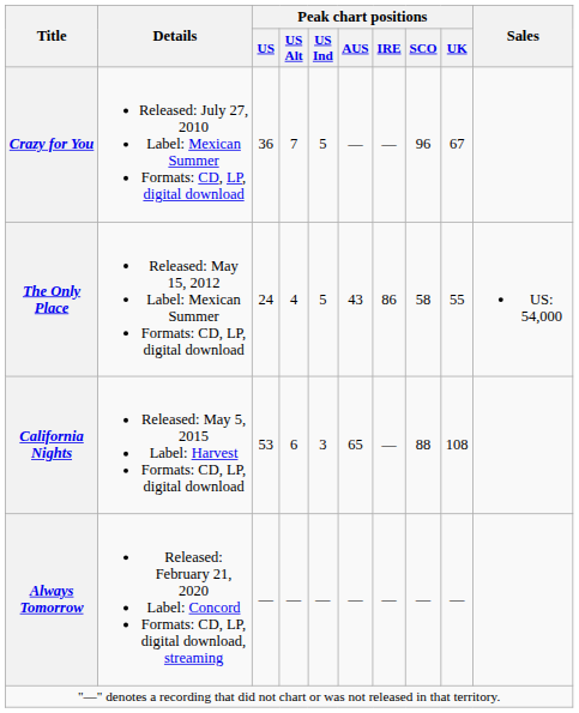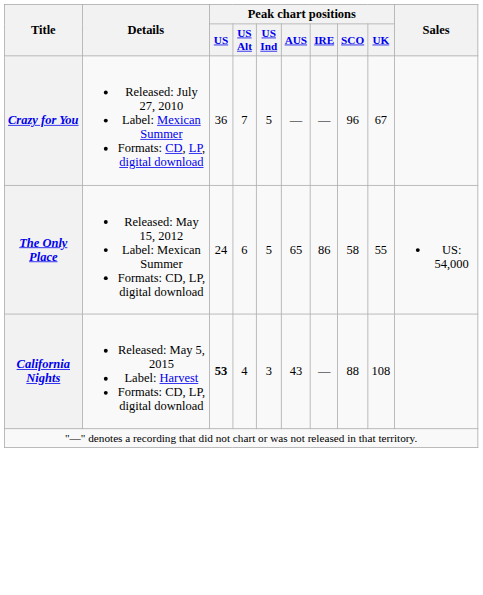 <table class="wikitable plainrowheaders" style="text-align:center;">
 <tr>
 <th scope="col" rowspan="2" style="width:10em;">Title</th>
 <th scope="col" rowspan="2" style="width:19em;">Details</th>
 <th scope="col" colspan="7">Peak chart positions</th>
 <th scope="col" rowspan="2" style="width:9em;">Sales</th>
 </tr>
 <tr>
 <th scope="col" style="width:2.5em;font-size:90%;"><a href='#'>US</a><br></th>
 <th scope="col" style="width:2.5em;font-size:90%;"><a href='#'>US Alt</a><br></th>
 <th scope="col" style="width:2.5em;font-size:90%;"><a href='#'>US Ind</a><br></th>
 <th scope="col" style="width:2.5em;font-size:90%;"><a href='#'>AUS</a><br></th>
 <th scope="col" style="width:2.5em;font-size:90%;"><a href='#'>IRE</a><br></th>
 <th scope="col" style="width:2.5em;font-size:90%;"><a href='#'>SCO</a><br></th>
 <th scope="col" style="width:2.5em;font-size:90%;"><a href='#'>UK</a><br></th>
 </tr>
 <tr>
 <th scope="row"><em><a href='#'>Crazy for You</a></em></th>
 <td><br><ul><li>Released: July 27, 2010</li><li>Label: <a href='#'>Mexican Summer</a></li><li>Formats: <a href='#'>CD</a>, <a href='#'>LP</a>, <a href='#'>digital download</a></li></ul></td>
 <td>36</td>
 <td>7</td>
 <td>5</td>
 <td>—</td>
 <td>—</td>
 <td>96</td>
 <td>67</td>
 <td></td>
 </tr>
 <tr>
 <th scope="row"><em><a href='#'>The Only Place</a></em></th>
 <td><br><ul><li>Released: May 15, 2012</li><li>Label: Mexican Summer</li><li>Formats: CD, LP, digital download</li></ul></td>
 <td>24</td>
-<td>4</td>
+<td>6</td>
 <td>5</td>
-<td>43</td>
+<td>65</td>
 <td>86</td>
 <td>58</td>
 <td>55</td>
 <td><br><ul><li>US: 54,000</li></ul></td>
 </tr>
 <tr>
 <th scope="row"><em><a href='#'>California Nights</a></em></th>
 <td><br><ul><li>Released: May 5, 2015</li><li>Label: <a href='#'>Harvest</a></li><li>Formats: CD, LP, digital download</li></ul></td>
-<td>53</td>
-<td>6</td>
+<td><strong>53</strong></td>
+<td>4</td>
 <td>3</td>
-<td>65</td>
+<td>43</td>
 <td>—</td>
 <td>88</td>
 <td>108</td>
 <td></td>
 </tr>
 <tr>
-<th scope="row"><em><a href='#'>Always Tomorrow</a></em></th>
-<td><br><ul><li>Released: February 21, 2020</li><li>Label: <a href='#'>Concord</a></li><li>Formats: CD, LP, digital download, <a href='#'>streaming</a></li></ul></td>
-<td>—</td>
-<td>—</td>
-<td>—</td>
-<td>—</td>
-<td>—</td>
-<td>—</td>
-<td>—</td>
-<td></td>
-</tr>
-<tr>
 <td colspan="10" style="font-size:90%">"—" denotes a recording that did not chart or was not released in that territory.</td>
 </tr>
 </table>
